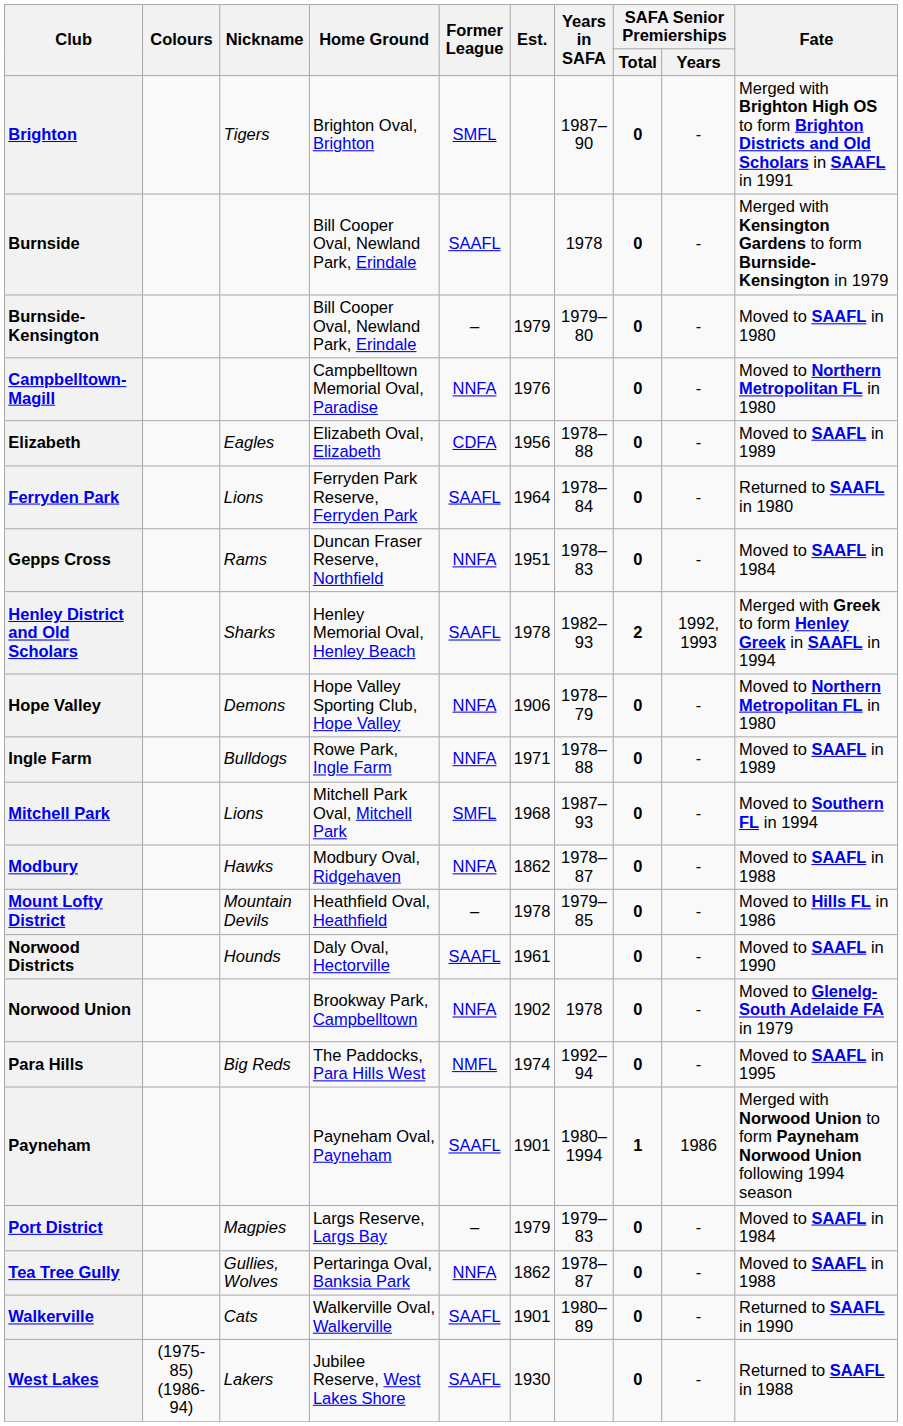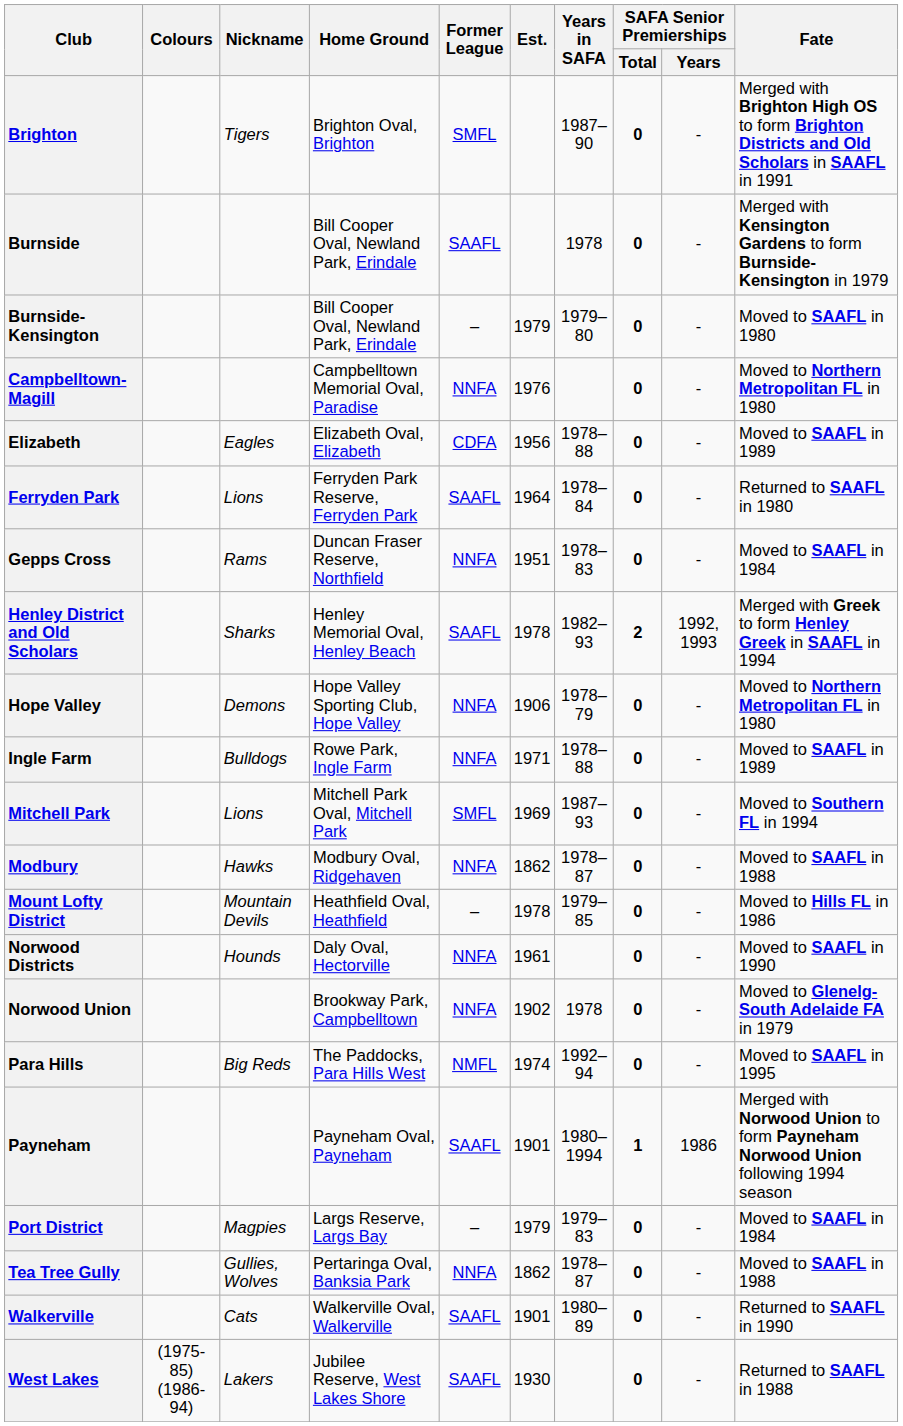 <table class="wikitable sortable" style="text-align:center;">
 <tr>
 <th rowspan="2">Club</th>
 <th rowspan="2">Colours</th>
 <th rowspan="2">Nickname</th>
 <th rowspan="2">Home Ground</th>
 <th rowspan="2">Former League</th>
 <th rowspan="2">Est.</th>
 <th rowspan="2">Years in SAFA</th>
 <th colspan="2">SAFA Senior Premierships</th>
 <th rowspan="2">Fate</th>
 </tr>
 <tr>
 <th>Total</th>
 <th>Years</th>
 </tr>
 <tr>
 <th style="text-align:left"><a href='#'>Brighton</a></th>
 <td></td>
 <td align="left"><em>Tigers</em></td>
 <td align="left">Brighton Oval, <a href='#'>Brighton</a></td>
 <td><a href='#'>SMFL</a></td>
 <td></td>
 <td>1987–90</td>
 <td><strong>0</strong></td>
 <td>-</td>
 <td align="left">Merged with <strong>Brighton High OS</strong> to form <strong><a href='#'>Brighton Districts and Old Scholars</a></strong> in <a href='#'><strong>SAAFL</strong></a> in 1991</td>
 </tr>
 <tr>
 <th style="text-align:left">Burnside</th>
 <td></td>
 <td></td>
 <td align="left">Bill Cooper Oval, Newland Park, <a href='#'>Erindale</a></td>
 <td><a href='#'>SAAFL</a></td>
 <td></td>
 <td>1978</td>
 <td><strong>0</strong></td>
 <td>-</td>
 <td align="left">Merged with <strong>Kensington Gardens</strong> to form <strong>Burnside-Kensington</strong> in 1979</td>
 </tr>
 <tr>
 <th style="text-align:left">Burnside-Kensington</th>
 <td></td>
 <td></td>
 <td align="left">Bill Cooper Oval, Newland Park, <a href='#'>Erindale</a></td>
 <td>–</td>
 <td>1979</td>
 <td>1979–80</td>
 <td><strong>0</strong></td>
 <td>-</td>
 <td align="left">Moved to <a href='#'><strong>SAAFL</strong></a> in 1980</td>
 </tr>
 <tr>
 <th style="text-align:left"><a href='#'>Campbelltown-Magill</a></th>
 <td></td>
 <td></td>
 <td align="left">Campbelltown Memorial Oval, <a href='#'>Paradise</a></td>
 <td><a href='#'>NNFA</a></td>
 <td>1976</td>
 <td></td>
 <td><strong>0</strong></td>
 <td>-</td>
 <td align="left">Moved to <strong><a href='#'>Northern Metropolitan FL</a></strong> in 1980</td>
 </tr>
 <tr>
 <th style="text-align:left">Elizabeth</th>
 <td></td>
 <td align="left"><em>Eagles</em></td>
 <td align="left">Elizabeth Oval, <a href='#'>Elizabeth</a></td>
 <td><a href='#'>CDFA</a></td>
 <td>1956</td>
 <td>1978–88</td>
 <td><strong>0</strong></td>
 <td>-</td>
 <td align="left">Moved to <a href='#'><strong>SAAFL</strong></a> in 1989</td>
 </tr>
 <tr>
 <th style="text-align:left"><a href='#'>Ferryden Park</a></th>
 <td></td>
 <td align="left"><em>Lions</em></td>
 <td align="left">Ferryden Park Reserve, <a href='#'>Ferryden Park</a></td>
 <td><a href='#'>SAAFL</a></td>
 <td>1964</td>
 <td>1978–84</td>
 <td><strong>0</strong></td>
 <td>-</td>
 <td align="left">Returned to <a href='#'><strong>SAAFL</strong></a> in 1980</td>
 </tr>
 <tr>
 <th style="text-align:left">Gepps Cross</th>
 <td></td>
 <td align="left"><em>Rams</em></td>
 <td align="left">Duncan Fraser Reserve, <a href='#'>Northfield</a></td>
 <td><a href='#'>NNFA</a></td>
 <td>1951</td>
 <td>1978–83</td>
 <td><strong>0</strong></td>
 <td>-</td>
 <td align="left">Moved to <a href='#'><strong>SAAFL</strong></a> in 1984</td>
 </tr>
 <tr>
 <th style="text-align:left"><a href='#'>Henley District and Old Scholars</a></th>
 <td></td>
 <td align="left"><em>Sharks</em></td>
 <td align="left">Henley Memorial Oval, <a href='#'>Henley Beach</a></td>
 <td><a href='#'>SAAFL</a></td>
 <td>1978</td>
 <td>1982–93</td>
 <td><strong>2</strong></td>
 <td>1992, 1993</td>
 <td align="left">Merged with <strong>Greek</strong> to form <strong><a href='#'>Henley Greek</a></strong> in <strong><a href='#'>SAAFL</a></strong> in 1994</td>
 </tr>
 <tr>
 <th style="text-align:left">Hope Valley</th>
 <td></td>
 <td align="left"><em>Demons</em></td>
 <td align="left">Hope Valley Sporting Club, <a href='#'>Hope Valley</a></td>
 <td><a href='#'>NNFA</a></td>
 <td>1906</td>
 <td>1978–79</td>
 <td><strong>0</strong></td>
 <td>-</td>
 <td align="left">Moved to <strong><a href='#'>Northern Metropolitan FL</a></strong> in 1980</td>
 </tr>
 <tr>
 <th style="text-align:left">Ingle Farm</th>
 <td></td>
 <td align="left"><em>Bulldogs</em></td>
 <td align="left">Rowe Park, <a href='#'>Ingle Farm</a></td>
 <td><a href='#'>NNFA</a></td>
 <td>1971</td>
 <td>1978–88</td>
 <td><strong>0</strong></td>
 <td>-</td>
 <td align="left">Moved to <a href='#'><strong>SAAFL</strong></a> in 1989</td>
 </tr>
 <tr>
 <th style="text-align:left"><a href='#'>Mitchell Park</a></th>
 <td></td>
 <td align="left"><em>Lions</em></td>
 <td align="left">Mitchell Park Oval, <a href='#'>Mitchell Park</a></td>
 <td><a href='#'>SMFL</a></td>
-<td>1968</td>
+<td>1969</td>
 <td>1987–93</td>
 <td><strong>0</strong></td>
 <td>-</td>
 <td align="left">Moved to <a href='#'><strong>Southern FL</strong></a> in 1994</td>
 </tr>
 <tr>
 <th style="text-align:left"><a href='#'>Modbury</a></th>
 <td></td>
 <td align="left"><em>Hawks</em></td>
 <td align="left">Modbury Oval, <a href='#'>Ridgehaven</a></td>
 <td><a href='#'>NNFA</a></td>
 <td>1862</td>
 <td>1978–87</td>
 <td><strong>0</strong></td>
 <td>-</td>
 <td align="left">Moved to <a href='#'><strong>SAAFL</strong></a> in 1988</td>
 </tr>
 <tr>
 <th style="text-align:left"><a href='#'>Mount Lofty District</a></th>
 <td></td>
 <td align="left"><em>Mountain Devils</em></td>
 <td align="left">Heathfield Oval, <a href='#'>Heathfield</a></td>
 <td>–</td>
 <td>1978</td>
 <td>1979–85</td>
 <td><strong>0</strong></td>
 <td>-</td>
 <td align="left">Moved to <a href='#'><strong>Hills FL</strong></a> in 1986</td>
 </tr>
 <tr>
 <th style="text-align:left">Norwood Districts</th>
 <td></td>
 <td align="left"><em>Hounds</em></td>
 <td align="left">Daly Oval, <a href='#'>Hectorville</a></td>
-<td><a href='#'>SAAFL</a></td>
+<td><a href='#'>NNFA</a></td>
 <td>1961</td>
 <td></td>
 <td><strong>0</strong></td>
 <td>-</td>
 <td align="left">Moved to <a href='#'><strong>SAAFL</strong></a> in 1990</td>
 </tr>
 <tr>
 <th style="text-align:left">Norwood Union</th>
 <td></td>
 <td></td>
 <td align="left">Brookway Park, <a href='#'>Campbelltown</a></td>
 <td><a href='#'>NNFA</a></td>
 <td>1902</td>
 <td>1978</td>
 <td><strong>0</strong></td>
 <td>-</td>
 <td align="left">Moved to <a href='#'><strong>Glenelg-South Adelaide FA</strong></a> in 1979</td>
 </tr>
 <tr>
 <th style="text-align:left">Para Hills</th>
 <td></td>
 <td align="left"><em>Big Reds</em></td>
 <td align="left">The Paddocks, <a href='#'>Para Hills West</a></td>
 <td><a href='#'>NMFL</a></td>
 <td>1974</td>
 <td>1992–94</td>
 <td><strong>0</strong></td>
 <td>-</td>
 <td align="left">Moved to <a href='#'><strong>SAAFL</strong></a> in 1995</td>
 </tr>
 <tr>
 <th style="text-align:left">Payneham</th>
 <td></td>
 <td></td>
 <td align="left">Payneham Oval, <a href='#'>Payneham</a></td>
 <td><a href='#'>SAAFL</a></td>
 <td>1901</td>
 <td>1980–1994</td>
 <td><strong>1</strong></td>
 <td>1986</td>
 <td align="left">Merged with <strong>Norwood Union</strong> to form <strong>Payneham Norwood Union</strong> following 1994 season</td>
 </tr>
 <tr>
 <th style="text-align:left"><a href='#'>Port District</a></th>
 <td></td>
 <td align="left"><em>Magpies</em></td>
 <td align="left">Largs Reserve, <a href='#'>Largs Bay</a></td>
 <td>–</td>
 <td>1979</td>
 <td>1979–83</td>
 <td><strong>0</strong></td>
 <td>-</td>
 <td align="left">Moved to <a href='#'><strong>SAAFL</strong></a> in 1984</td>
 </tr>
 <tr>
 <th style="text-align:left"><a href='#'>Tea Tree Gully</a></th>
 <td></td>
 <td align="left"><em>Gullies, Wolves</em></td>
 <td align="left">Pertaringa Oval, <a href='#'>Banksia Park</a></td>
 <td><a href='#'>NNFA</a></td>
 <td>1862</td>
 <td>1978–87</td>
 <td><strong>0</strong></td>
 <td>-</td>
 <td align="left">Moved to <a href='#'><strong>SAAFL</strong></a> in 1988</td>
 </tr>
 <tr>
 <th style="text-align:left"><a href='#'>Walkerville</a></th>
 <td></td>
 <td align="left"><em>Cats</em></td>
 <td align="left">Walkerville Oval, <a href='#'>Walkerville</a></td>
 <td><a href='#'>SAAFL</a></td>
 <td>1901</td>
 <td>1980–89</td>
 <td><strong>0</strong></td>
 <td>-</td>
 <td align="left">Returned to <a href='#'><strong>SAAFL</strong></a> in 1990</td>
 </tr>
 <tr>
 <th style="text-align:left"><a href='#'>West Lakes</a></th>
 <td>(1975-85)(1986-94)</td>
 <td align="left"><em>Lakers</em></td>
 <td align="left">Jubilee Reserve, <a href='#'>West Lakes Shore</a></td>
 <td><a href='#'>SAAFL</a></td>
 <td>1930</td>
 <td></td>
 <td><strong>0</strong></td>
 <td>-</td>
 <td align="left">Returned to <a href='#'><strong>SAAFL</strong></a> in 1988</td>
 </tr>
 </table>
